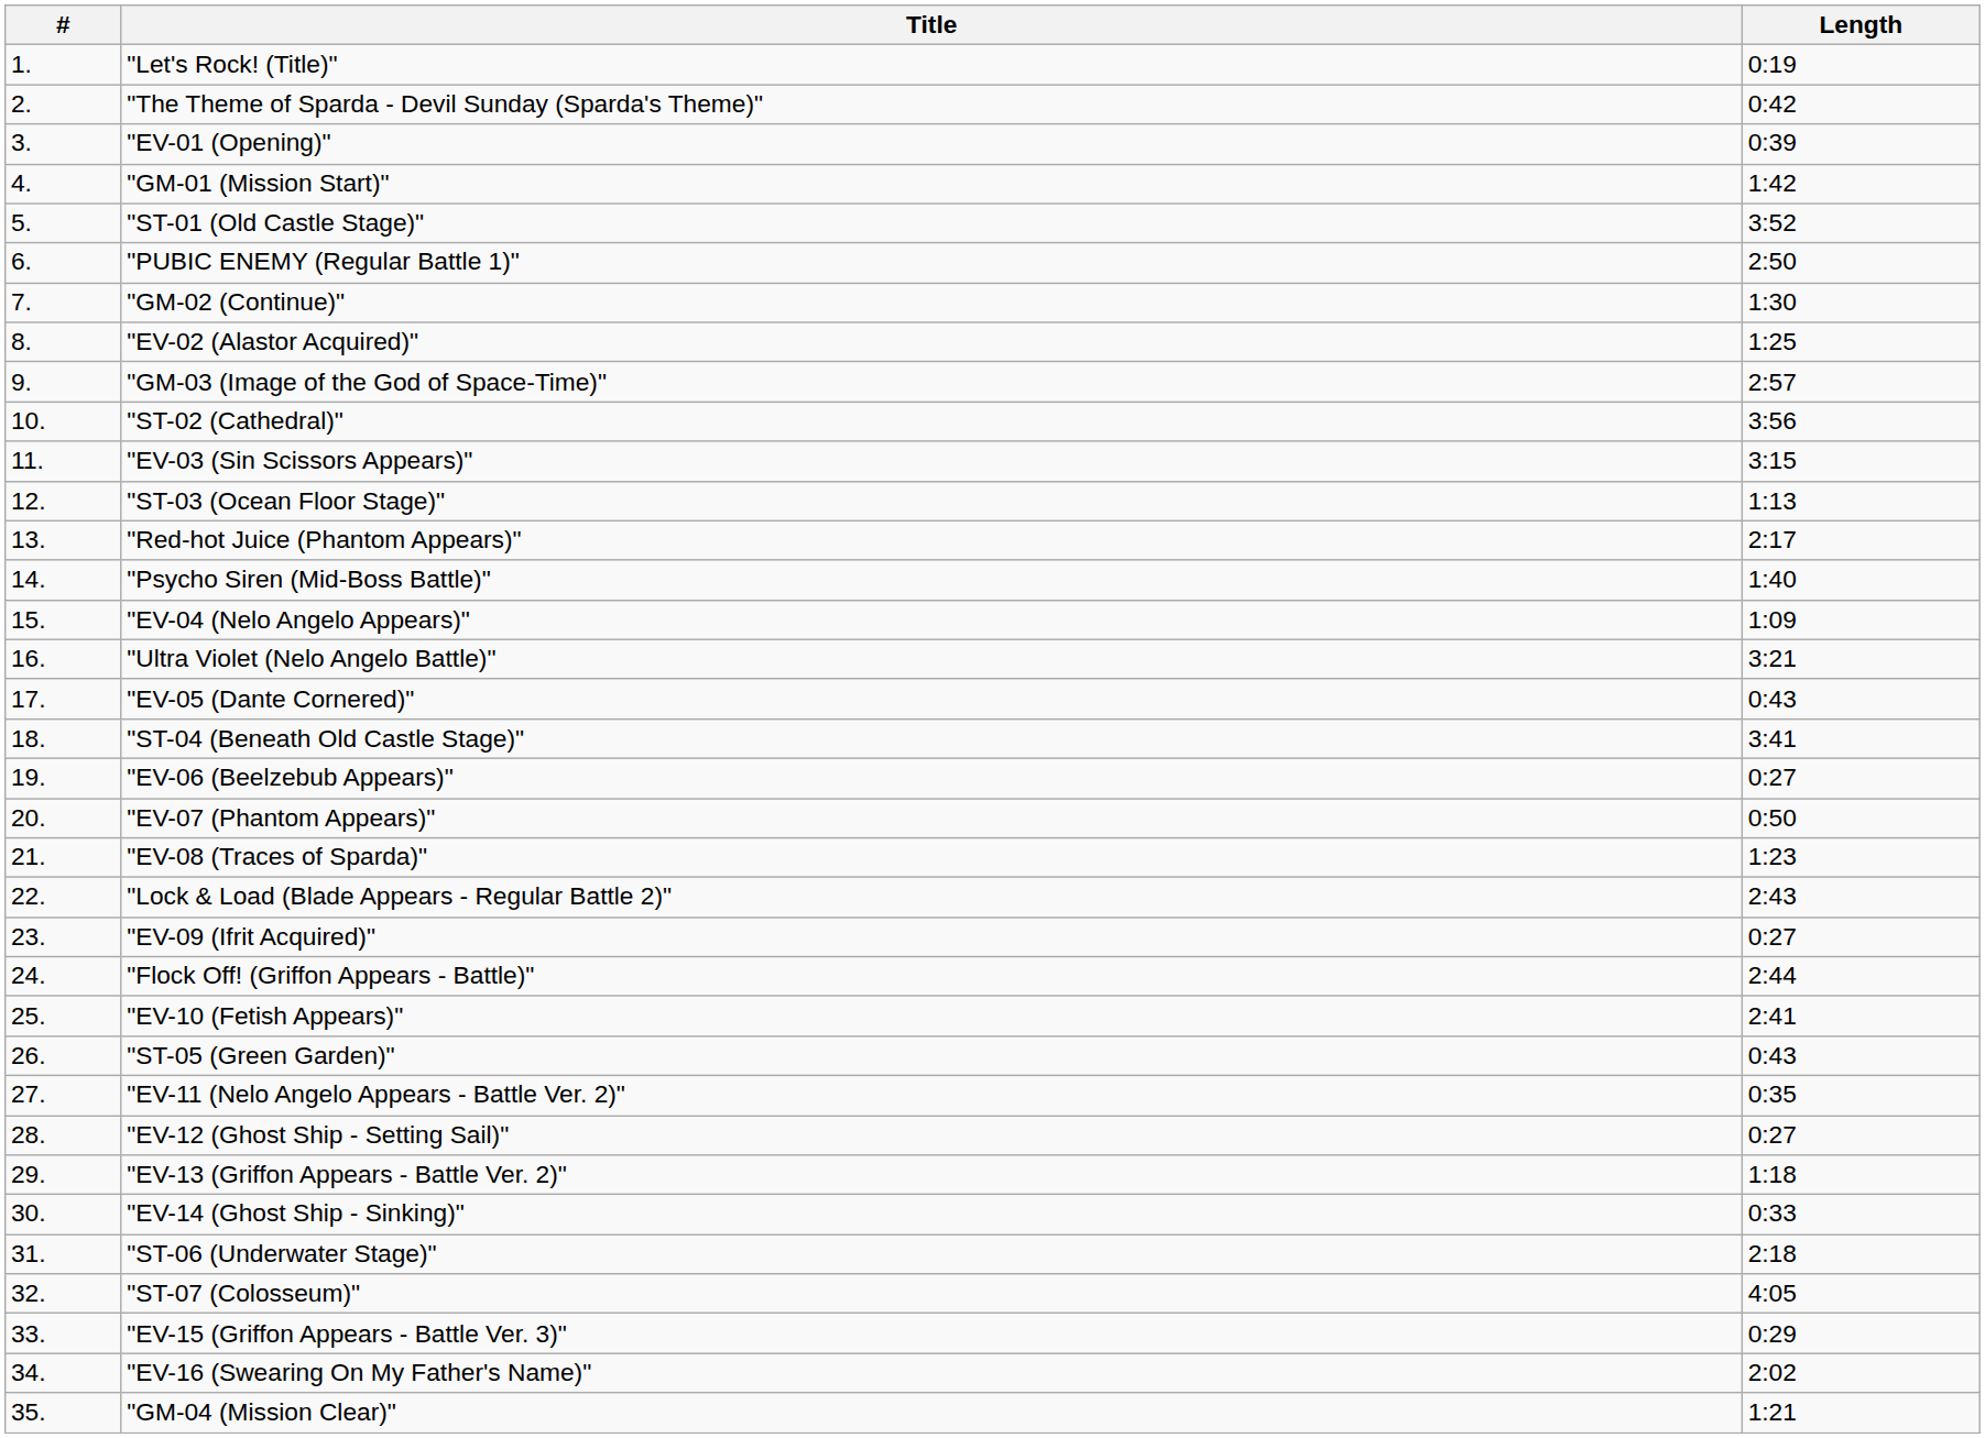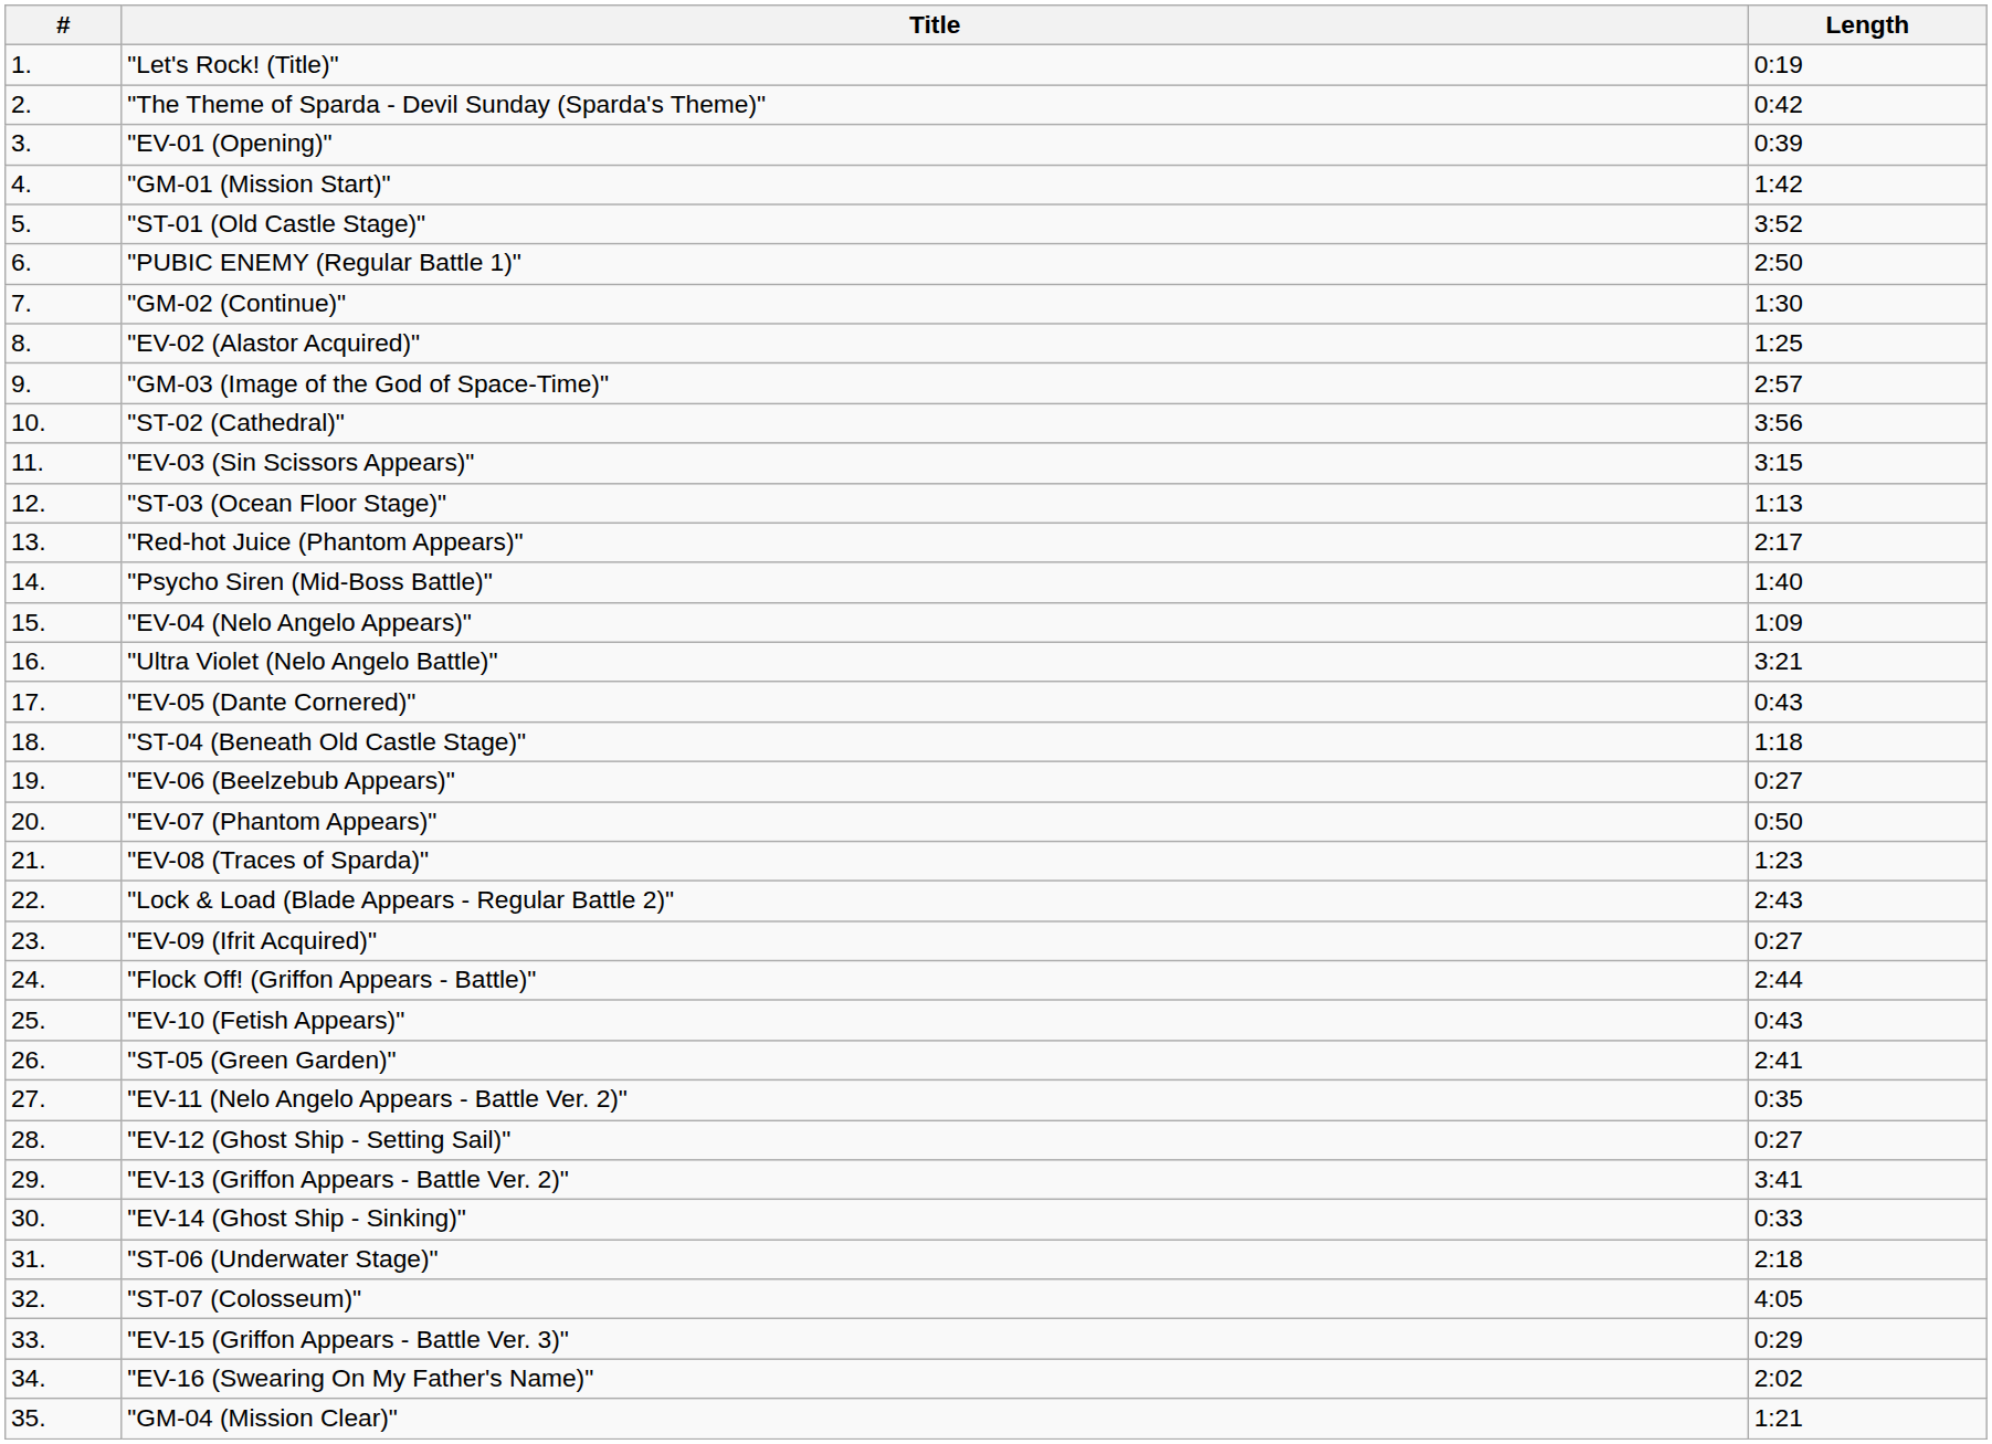 <table class="wikitable" style="width:100%; margin-right:-1em;">
 <tr>
 <th>#</th>
 <th>Title</th>
 <th>Length</th>
 </tr>
 <tr>
 <td>1.</td>
 <td>"Let's Rock! (Title)"</td>
 <td>0:19</td>
 </tr>
 <tr>
 <td>2.</td>
 <td>"The Theme of Sparda - Devil Sunday (Sparda's Theme)"</td>
 <td>0:42</td>
 </tr>
 <tr>
 <td>3.</td>
 <td>"EV-01 (Opening)"</td>
 <td>0:39</td>
 </tr>
 <tr>
 <td>4.</td>
 <td>"GM-01 (Mission Start)"</td>
 <td>1:42</td>
 </tr>
 <tr>
 <td>5.</td>
 <td>"ST-01 (Old Castle Stage)"</td>
 <td>3:52</td>
 </tr>
 <tr>
 <td>6.</td>
 <td>"PUBIC ENEMY (Regular Battle 1)"</td>
 <td>2:50</td>
 </tr>
 <tr>
 <td>7.</td>
 <td>"GM-02 (Continue)"</td>
 <td>1:30</td>
 </tr>
 <tr>
 <td>8.</td>
 <td>"EV-02 (Alastor Acquired)"</td>
 <td>1:25</td>
 </tr>
 <tr>
 <td>9.</td>
 <td>"GM-03 (Image of the God of Space-Time)"</td>
 <td>2:57</td>
 </tr>
 <tr>
 <td>10.</td>
 <td>"ST-02 (Cathedral)"</td>
 <td>3:56</td>
 </tr>
 <tr>
 <td>11.</td>
 <td>"EV-03 (Sin Scissors Appears)"</td>
 <td>3:15</td>
 </tr>
 <tr>
 <td>12.</td>
 <td>"ST-03 (Ocean Floor Stage)"</td>
 <td>1:13</td>
 </tr>
 <tr>
 <td>13.</td>
 <td>"Red-hot Juice (Phantom Appears)"</td>
 <td>2:17</td>
 </tr>
 <tr>
 <td>14.</td>
 <td>"Psycho Siren (Mid-Boss Battle)"</td>
 <td>1:40</td>
 </tr>
 <tr>
 <td>15.</td>
 <td>"EV-04 (Nelo Angelo Appears)"</td>
 <td>1:09</td>
 </tr>
 <tr>
 <td>16.</td>
 <td>"Ultra Violet (Nelo Angelo Battle)"</td>
 <td>3:21</td>
 </tr>
 <tr>
 <td>17.</td>
 <td>"EV-05 (Dante Cornered)"</td>
 <td>0:43</td>
 </tr>
 <tr>
 <td>18.</td>
 <td>"ST-04 (Beneath Old Castle Stage)"</td>
-<td>3:41</td>
+<td>1:18</td>
 </tr>
 <tr>
 <td>19.</td>
 <td>"EV-06 (Beelzebub Appears)"</td>
 <td>0:27</td>
 </tr>
 <tr>
 <td>20.</td>
 <td>"EV-07 (Phantom Appears)"</td>
 <td>0:50</td>
 </tr>
 <tr>
 <td>21.</td>
 <td>"EV-08 (Traces of Sparda)"</td>
 <td>1:23</td>
 </tr>
 <tr>
 <td>22.</td>
 <td>"Lock & Load (Blade Appears - Regular Battle 2)"</td>
 <td>2:43</td>
 </tr>
 <tr>
 <td>23.</td>
 <td>"EV-09 (Ifrit Acquired)"</td>
 <td>0:27</td>
 </tr>
 <tr>
 <td>24.</td>
 <td>"Flock Off! (Griffon Appears - Battle)"</td>
 <td>2:44</td>
 </tr>
 <tr>
 <td>25.</td>
 <td>"EV-10 (Fetish Appears)"</td>
-<td>2:41</td>
+<td>0:43</td>
 </tr>
 <tr>
 <td>26.</td>
 <td>"ST-05 (Green Garden)"</td>
-<td>0:43</td>
+<td>2:41</td>
 </tr>
 <tr>
 <td>27.</td>
 <td>"EV-11 (Nelo Angelo Appears - Battle Ver. 2)"</td>
 <td>0:35</td>
 </tr>
 <tr>
 <td>28.</td>
 <td>"EV-12 (Ghost Ship - Setting Sail)"</td>
 <td>0:27</td>
 </tr>
 <tr>
 <td>29.</td>
 <td>"EV-13 (Griffon Appears - Battle Ver. 2)"</td>
-<td>1:18</td>
+<td>3:41</td>
 </tr>
 <tr>
 <td>30.</td>
 <td>"EV-14 (Ghost Ship - Sinking)"</td>
 <td>0:33</td>
 </tr>
 <tr>
 <td>31.</td>
 <td>"ST-06 (Underwater Stage)"</td>
 <td>2:18</td>
 </tr>
 <tr>
 <td>32.</td>
 <td>"ST-07 (Colosseum)"</td>
 <td>4:05</td>
 </tr>
 <tr>
 <td>33.</td>
 <td>"EV-15 (Griffon Appears - Battle Ver. 3)"</td>
 <td>0:29</td>
 </tr>
 <tr>
 <td>34.</td>
 <td>"EV-16 (Swearing On My Father's Name)"</td>
 <td>2:02</td>
 </tr>
 <tr>
 <td>35.</td>
 <td>"GM-04 (Mission Clear)"</td>
 <td>1:21</td>
 </tr>
 </table>
